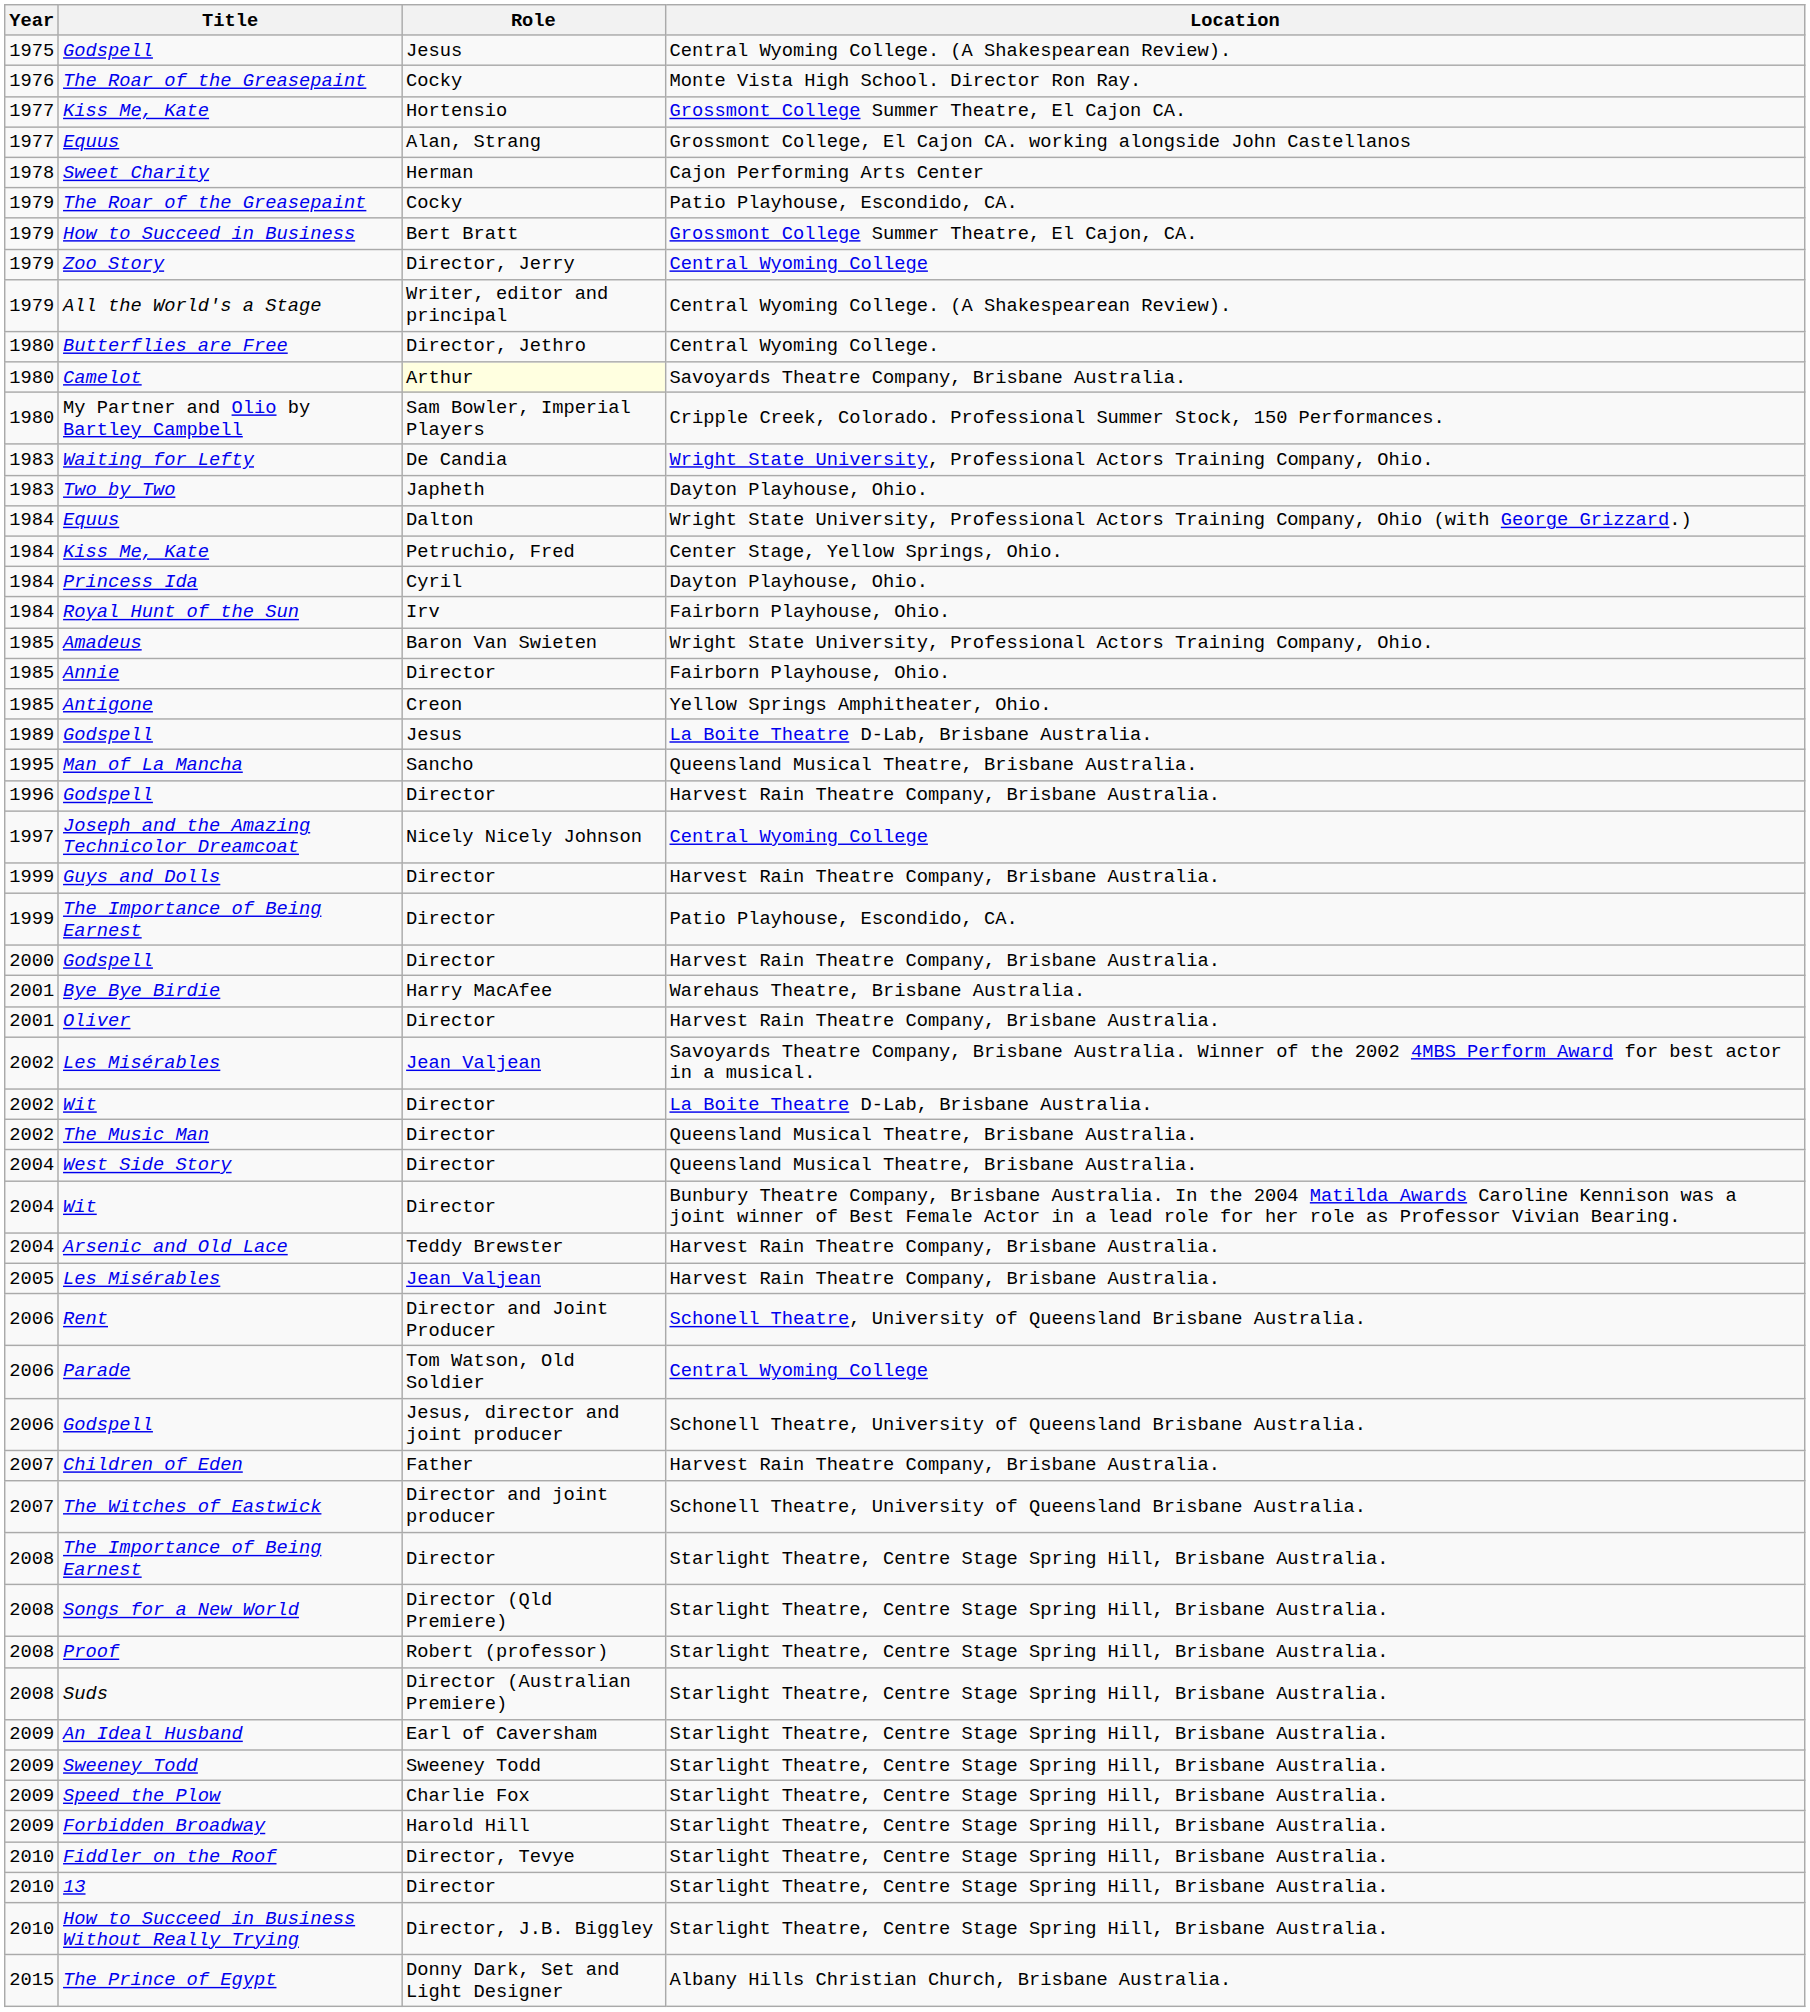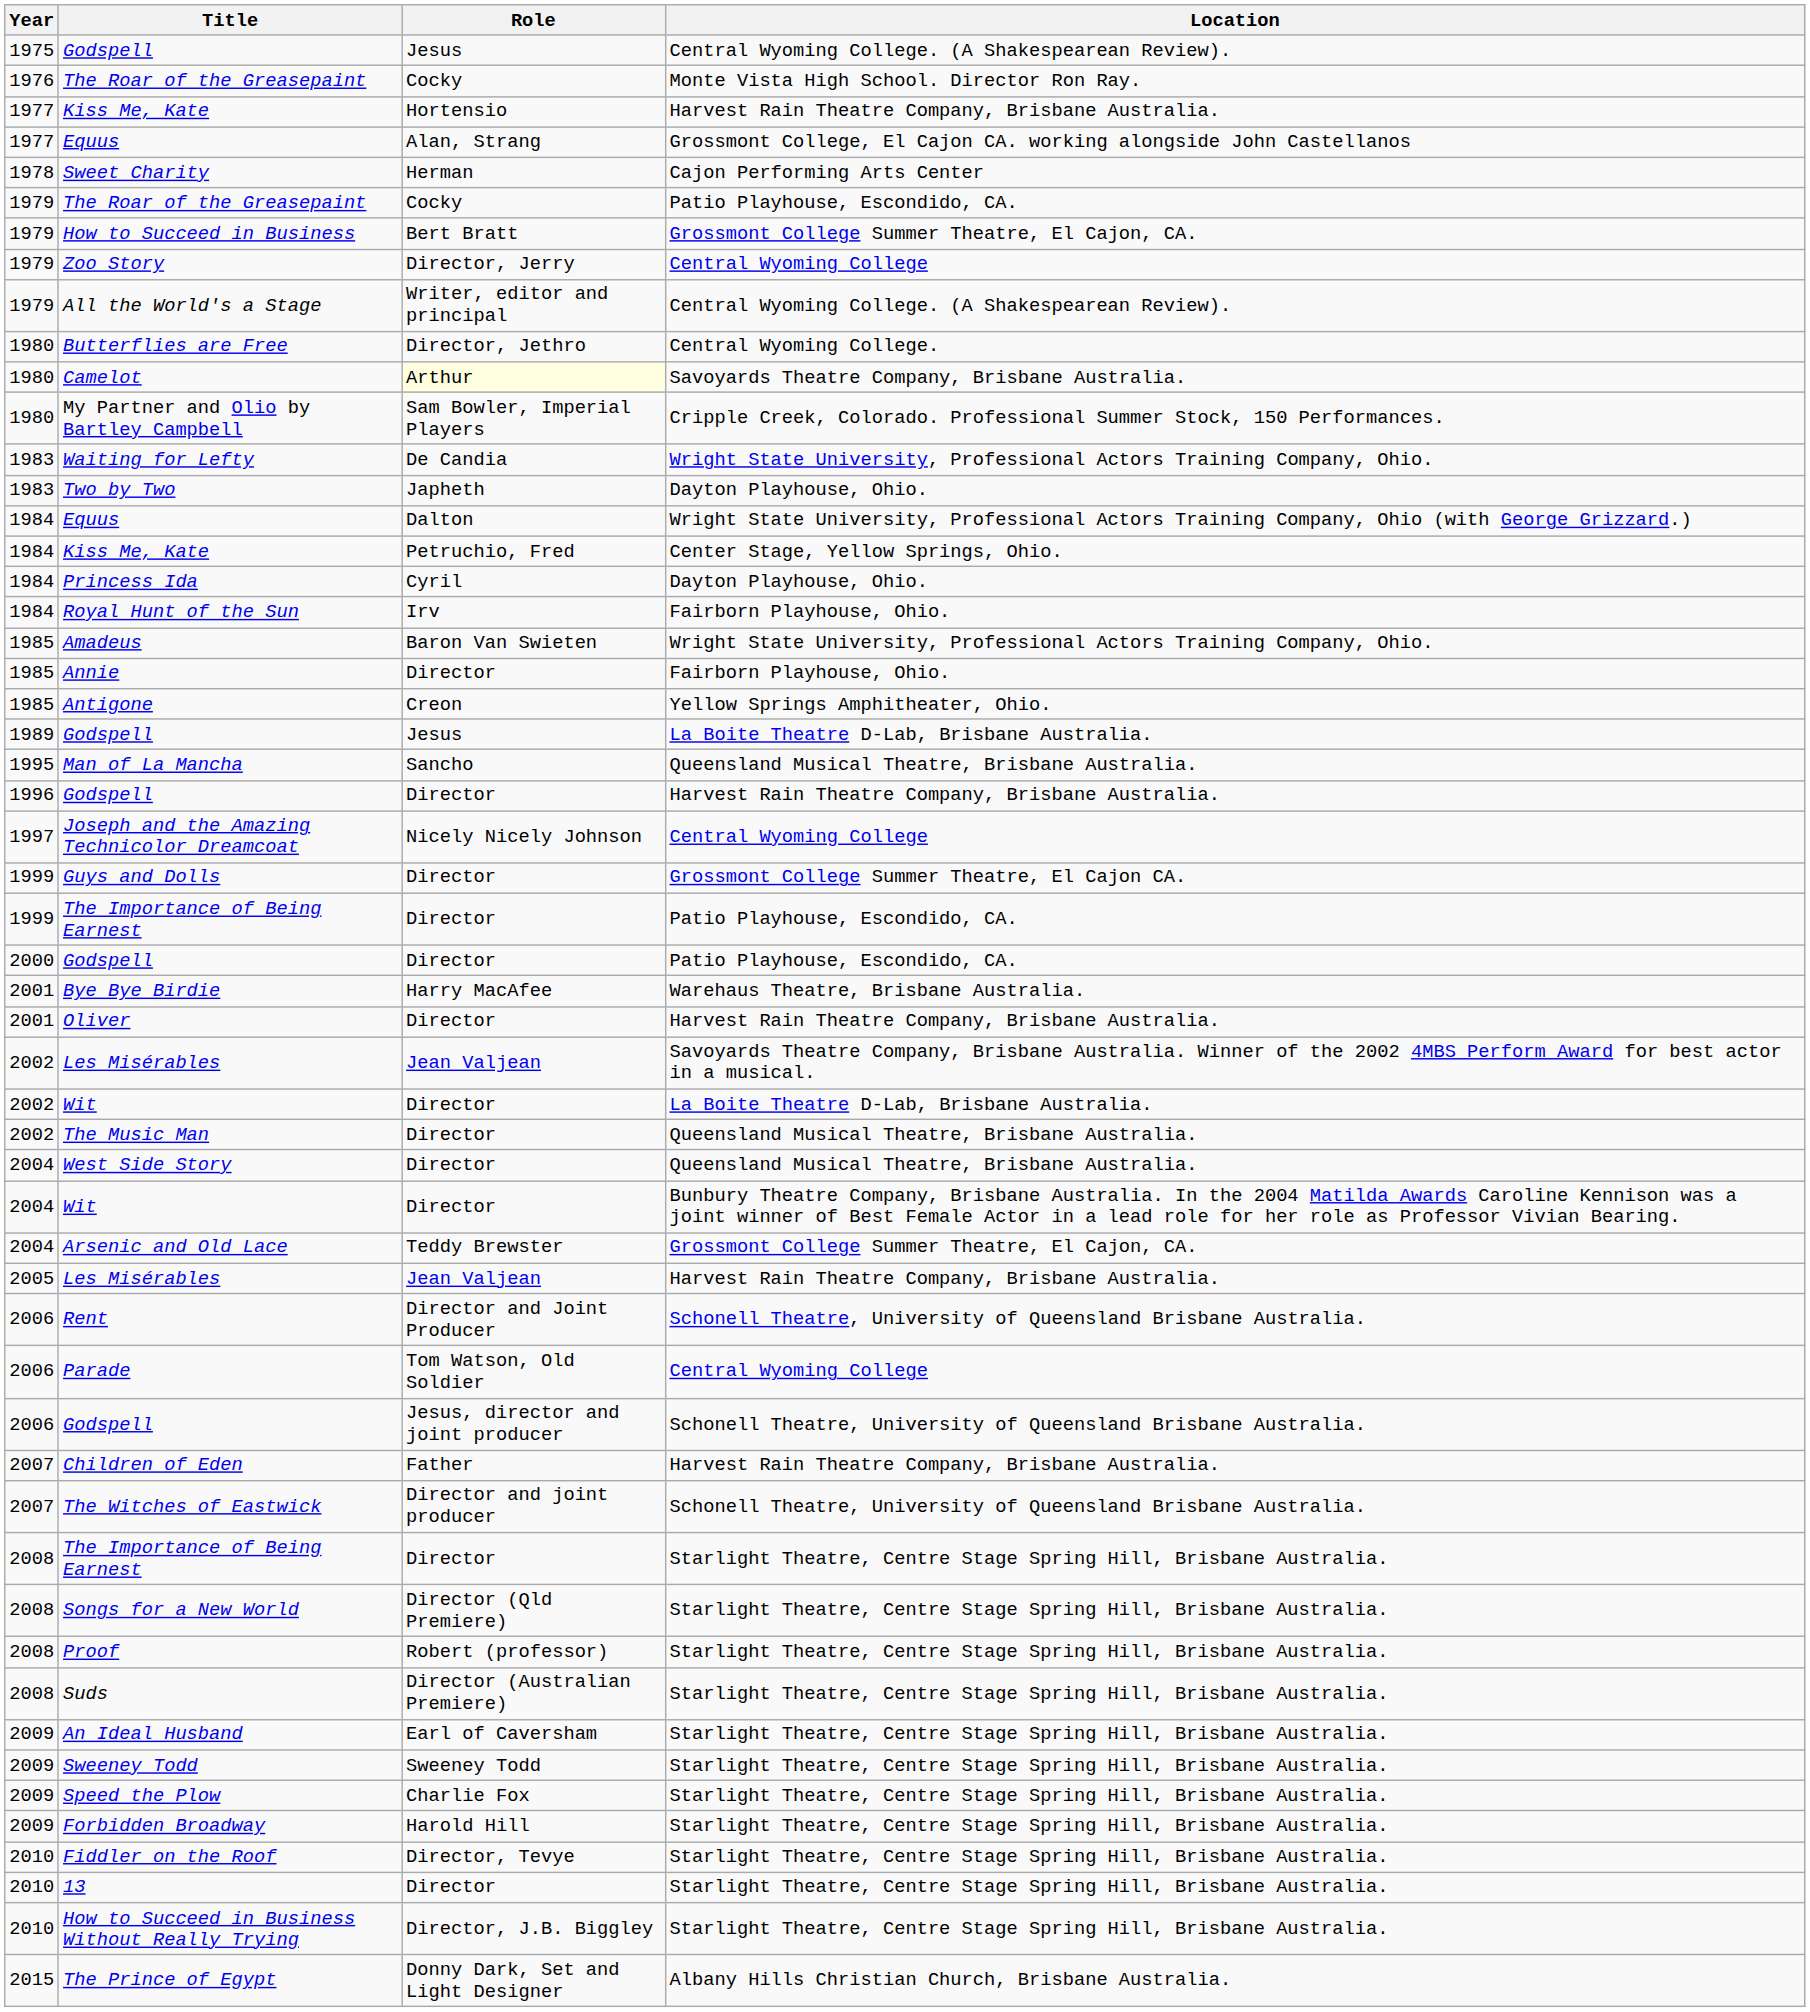 <table class="wikitable">
 <tr>
 <th>Year</th>
 <th>Title</th>
 <th>Role</th>
 <th>Location</th>
 </tr>
 <tr>
 <td>1975</td>
 <td><em><a href='#'>Godspell</a></em></td>
 <td>Jesus</td>
 <td>Central Wyoming College. (A Shakespearean Review).</td>
 </tr>
 <tr>
 <td>1976</td>
 <td><a href='#'><em>The Roar of the Greasepaint</em></a></td>
 <td>Cocky</td>
 <td>Monte Vista High School. Director Ron Ray.</td>
 </tr>
 <tr>
 <td>1977</td>
 <td><em><a href='#'>Kiss Me, Kate</a></em></td>
 <td>Hortensio</td>
-<td><a href='#'>Grossmont College</a> Summer Theatre, El Cajon CA.</td>
+<td>Harvest Rain Theatre Company, Brisbane Australia.</td>
 </tr>
 <tr>
 <td>1977</td>
 <td><a href='#'><em>Equus</em></a></td>
 <td>Alan, Strang</td>
 <td>Grossmont College, El Cajon CA. working alongside John Castellanos</td>
 </tr>
 <tr>
 <td>1978</td>
 <td><em><a href='#'>Sweet Charity</a></em></td>
 <td>Herman</td>
 <td>Cajon Performing Arts Center</td>
 </tr>
 <tr>
 <td>1979</td>
 <td><a href='#'><em>The Roar of the Greasepaint</em></a></td>
 <td>Cocky</td>
 <td>Patio Playhouse, Escondido, CA.</td>
 </tr>
 <tr>
 <td>1979</td>
 <td><em><a href='#'>How to Succeed in Business</a></em></td>
 <td>Bert Bratt</td>
 <td><a href='#'>Grossmont College</a> Summer Theatre, El Cajon, CA.</td>
 </tr>
 <tr>
 <td>1979</td>
 <td><em><a href='#'>Zoo Story</a></em></td>
 <td>Director, Jerry</td>
 <td><a href='#'>Central Wyoming College</a></td>
 </tr>
 <tr>
 <td>1979</td>
 <td><em>All the World's a Stage</em></td>
 <td>Writer, editor and principal</td>
 <td>Central Wyoming College. (A Shakespearean Review).</td>
 </tr>
 <tr>
 <td>1980</td>
 <td><em><a href='#'>Butterflies are Free</a></em></td>
 <td>Director, Jethro</td>
 <td>Central Wyoming College.</td>
 </tr>
 <tr>
 <td>1980</td>
 <td><a href='#'><em>Camelot</em></a></td>
 <td style="background: lightyellow;">Arthur</td>
 <td>Savoyards Theatre Company, Brisbane Australia.</td>
 </tr>
 <tr>
 <td>1980</td>
 <td>My Partner and <a href='#'>Olio</a> by <a href='#'>Bartley Campbell</a></td>
 <td>Sam Bowler, Imperial Players</td>
 <td>Cripple Creek, Colorado. Professional Summer Stock, 150 Performances.</td>
 </tr>
 <tr>
 <td>1983</td>
 <td><em><a href='#'>Waiting for Lefty</a></em></td>
 <td>De Candia</td>
 <td><a href='#'>Wright State University</a>, Professional Actors Training Company, Ohio.</td>
 </tr>
 <tr>
 <td>1983</td>
 <td><a href='#'><em>Two by Two</em></a></td>
 <td>Japheth</td>
 <td>Dayton Playhouse, Ohio.</td>
 </tr>
 <tr>
 <td>1984</td>
 <td><a href='#'><em>Equus</em></a></td>
 <td>Dalton</td>
 <td>Wright State University, Professional Actors Training Company, Ohio (with <a href='#'>George Grizzard</a>.)</td>
 </tr>
 <tr>
 <td>1984</td>
 <td><em><a href='#'>Kiss Me, Kate</a></em></td>
 <td>Petruchio, Fred</td>
 <td>Center Stage, Yellow Springs, Ohio.</td>
 </tr>
 <tr>
 <td>1984</td>
 <td><em><a href='#'>Princess Ida</a></em></td>
 <td>Cyril</td>
 <td>Dayton Playhouse, Ohio.</td>
 </tr>
 <tr>
 <td>1984</td>
 <td><em><a href='#'>Royal Hunt of the Sun</a></em></td>
 <td>Irv</td>
 <td>Fairborn Playhouse, Ohio.</td>
 </tr>
 <tr>
 <td>1985</td>
 <td><a href='#'><em>Amadeus</em></a></td>
 <td>Baron Van Swieten</td>
 <td>Wright State University, Professional Actors Training Company, Ohio.</td>
 </tr>
 <tr>
 <td>1985</td>
 <td><a href='#'><em>Annie</em></a></td>
 <td>Director</td>
 <td>Fairborn Playhouse, Ohio.</td>
 </tr>
 <tr>
 <td>1985</td>
 <td><a href='#'><em>Antigone</em></a></td>
 <td>Creon</td>
 <td>Yellow Springs Amphitheater, Ohio.</td>
 </tr>
 <tr>
 <td>1989</td>
 <td><em><a href='#'>Godspell</a></em></td>
 <td>Jesus</td>
 <td><a href='#'>La Boite Theatre</a> D-Lab, Brisbane Australia.</td>
 </tr>
 <tr>
 <td>1995</td>
 <td><em><a href='#'>Man of La Mancha</a></em></td>
 <td>Sancho</td>
 <td>Queensland Musical Theatre, Brisbane Australia.</td>
 </tr>
 <tr>
 <td>1996</td>
 <td><em><a href='#'>Godspell</a></em></td>
 <td>Director</td>
 <td>Harvest Rain Theatre Company, Brisbane Australia.</td>
 </tr>
 <tr>
 <td>1997</td>
 <td><em><a href='#'>Joseph and the Amazing Technicolor Dreamcoat</a></em></td>
 <td>Nicely Nicely Johnson</td>
 <td><a href='#'>Central Wyoming College</a></td>
 </tr>
 <tr>
 <td>1999</td>
 <td><a href='#'><em>Guys and Dolls</em></a></td>
 <td>Director</td>
-<td>Harvest Rain Theatre Company, Brisbane Australia.</td>
+<td><a href='#'>Grossmont College</a> Summer Theatre, El Cajon CA.</td>
 </tr>
 <tr>
 <td>1999</td>
 <td><em><a href='#'>The Importance of Being Earnest</a></em></td>
 <td>Director</td>
 <td>Patio Playhouse, Escondido, CA.</td>
 </tr>
 <tr>
 <td>2000</td>
 <td><em><a href='#'>Godspell</a></em></td>
 <td>Director</td>
-<td>Harvest Rain Theatre Company, Brisbane Australia.</td>
+<td>Patio Playhouse, Escondido, CA.</td>
 </tr>
 <tr>
 <td>2001</td>
 <td><a href='#'><em>Bye Bye Birdie</em></a></td>
 <td>Harry MacAfee</td>
 <td>Warehaus Theatre, Brisbane Australia.</td>
 </tr>
 <tr>
 <td>2001</td>
 <td><a href='#'><em>Oliver</em></a></td>
 <td>Director</td>
 <td>Harvest Rain Theatre Company, Brisbane Australia.</td>
 </tr>
 <tr>
 <td>2002</td>
 <td><a href='#'><em>Les Misérables</em></a></td>
 <td><a href='#'>Jean Valjean</a></td>
 <td>Savoyards Theatre Company, Brisbane Australia. Winner of the 2002 <a href='#'>4MBS Perform Award</a> for best actor in a musical.</td>
 </tr>
 <tr>
 <td>2002</td>
 <td><a href='#'><em>Wit</em></a></td>
 <td>Director</td>
 <td><a href='#'>La Boite Theatre</a> D-Lab, Brisbane Australia.</td>
 </tr>
 <tr>
 <td>2002</td>
 <td><em><a href='#'>The Music Man</a></em></td>
 <td>Director</td>
 <td>Queensland Musical Theatre, Brisbane Australia.</td>
 </tr>
 <tr>
 <td>2004</td>
 <td><em><a href='#'>West Side Story</a></em></td>
 <td>Director</td>
 <td>Queensland Musical Theatre, Brisbane Australia.</td>
 </tr>
 <tr>
 <td>2004</td>
 <td><a href='#'><em>Wit</em></a></td>
 <td>Director</td>
 <td>Bunbury Theatre Company, Brisbane Australia. In the 2004 <a href='#'>Matilda Awards</a> Caroline Kennison was a joint winner of Best Female Actor in a lead role for her role as Professor Vivian Bearing.</td>
 </tr>
 <tr>
 <td>2004</td>
 <td><a href='#'><em>Arsenic and Old Lace</em></a></td>
 <td>Teddy Brewster</td>
-<td>Harvest Rain Theatre Company, Brisbane Australia.</td>
+<td><a href='#'>Grossmont College</a> Summer Theatre, El Cajon, CA.</td>
 </tr>
 <tr>
 <td>2005</td>
 <td><a href='#'><em>Les Misérables</em></a></td>
 <td><a href='#'>Jean Valjean</a></td>
 <td>Harvest Rain Theatre Company, Brisbane Australia.</td>
 </tr>
 <tr>
 <td>2006</td>
 <td><a href='#'><em>Rent</em></a></td>
 <td>Director and Joint Producer</td>
 <td><a href='#'>Schonell Theatre</a>, University of Queensland Brisbane Australia.</td>
 </tr>
 <tr>
 <td>2006</td>
 <td><a href='#'><em>Parade</em></a></td>
 <td>Tom Watson, Old Soldier</td>
 <td><a href='#'>Central Wyoming College</a></td>
 </tr>
 <tr>
 <td>2006</td>
 <td><em><a href='#'>Godspell</a></em></td>
 <td>Jesus, director and joint producer</td>
 <td>Schonell Theatre, University of Queensland Brisbane Australia.</td>
 </tr>
 <tr>
 <td>2007</td>
 <td><em><a href='#'>Children of Eden</a></em></td>
 <td>Father</td>
 <td>Harvest Rain Theatre Company, Brisbane Australia.</td>
 </tr>
 <tr>
 <td>2007</td>
 <td><a href='#'><em>The Witches of Eastwick</em></a></td>
 <td>Director and joint producer</td>
 <td>Schonell Theatre, University of Queensland Brisbane Australia.</td>
 </tr>
 <tr>
 <td>2008</td>
 <td><em><a href='#'>The Importance of Being Earnest</a></em></td>
 <td>Director</td>
 <td>Starlight Theatre, Centre Stage Spring Hill, Brisbane Australia.</td>
 </tr>
 <tr>
 <td>2008</td>
 <td><em><a href='#'>Songs for a New World</a></em></td>
 <td>Director (Qld Premiere)</td>
 <td>Starlight Theatre, Centre Stage Spring Hill, Brisbane Australia.</td>
 </tr>
 <tr>
 <td>2008</td>
 <td><a href='#'><em>Proof</em></a></td>
 <td>Robert (professor)</td>
 <td>Starlight Theatre, Centre Stage Spring Hill, Brisbane Australia.</td>
 </tr>
 <tr>
 <td>2008</td>
 <td><em>Suds</em></td>
 <td>Director (Australian Premiere)</td>
 <td>Starlight Theatre, Centre Stage Spring Hill, Brisbane Australia.</td>
 </tr>
 <tr>
 <td>2009</td>
 <td><em><a href='#'>An Ideal Husband</a></em></td>
 <td>Earl of Caversham</td>
 <td>Starlight Theatre, Centre Stage Spring Hill, Brisbane Australia.</td>
 </tr>
 <tr>
 <td>2009</td>
 <td><a href='#'><em>Sweeney Todd</em></a></td>
 <td>Sweeney Todd</td>
 <td>Starlight Theatre, Centre Stage Spring Hill, Brisbane Australia.</td>
 </tr>
 <tr>
 <td>2009</td>
 <td><a href='#'><em>Speed the Plow</em></a></td>
 <td>Charlie Fox</td>
 <td>Starlight Theatre, Centre Stage Spring Hill, Brisbane Australia.</td>
 </tr>
 <tr>
 <td>2009</td>
 <td><em><a href='#'>Forbidden Broadway</a></em></td>
 <td>Harold Hill</td>
 <td>Starlight Theatre, Centre Stage Spring Hill, Brisbane Australia.</td>
 </tr>
 <tr>
 <td>2010</td>
 <td><em><a href='#'>Fiddler on the Roof</a></em></td>
 <td>Director, Tevye</td>
 <td>Starlight Theatre, Centre Stage Spring Hill, Brisbane Australia.</td>
 </tr>
 <tr>
 <td>2010</td>
 <td><a href='#'><em>13</em></a></td>
 <td>Director</td>
 <td>Starlight Theatre, Centre Stage Spring Hill, Brisbane Australia.</td>
 </tr>
 <tr>
 <td>2010</td>
 <td><a href='#'><em>How to Succeed in Business Without Really Trying</em></a></td>
 <td>Director, J.B. Biggley</td>
 <td>Starlight Theatre, Centre Stage Spring Hill, Brisbane Australia.</td>
 </tr>
 <tr>
 <td>2015</td>
 <td><em><a href='#'>The Prince of Egypt</a></em></td>
 <td>Donny Dark, Set and Light Designer</td>
 <td>Albany Hills Christian Church, Brisbane Australia.</td>
 </tr>
 </table>
